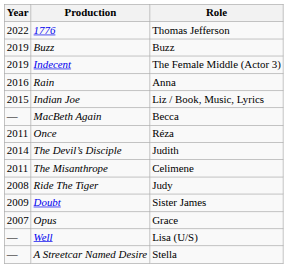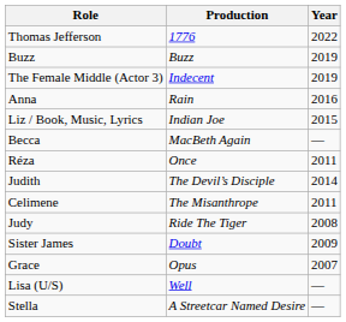 <table class="wikitable">
 <tr>
+<th>Role</th>
+<th>Production</th>
 <th>Year</th>
-<th>Production</th>
-<th>Role</th>
 </tr>
 <tr>
+<td>Thomas Jefferson</td>
+<td><em><a href='#'>1776</a></em></td>
 <td>2022</td>
-<td><em><a href='#'>1776</a></em></td>
-<td>Thomas Jefferson</td>
 </tr>
 <tr>
+<td>Buzz</td>
+<td><em>Buzz</em></td>
 <td>2019</td>
-<td><em>Buzz</em></td>
-<td>Buzz</td>
 </tr>
 <tr>
+<td>The Female Middle (Actor 3)</td>
+<td><em><a href='#'>Indecent</a></em></td>
 <td>2019</td>
-<td><em><a href='#'>Indecent</a></em></td>
-<td>The Female Middle (Actor 3)</td>
 </tr>
 <tr>
+<td>Anna</td>
+<td><em>Rain</em></td>
 <td>2016</td>
-<td><em>Rain</em></td>
-<td>Anna</td>
 </tr>
 <tr>
+<td>Liz / Book, Music, Lyrics</td>
+<td><em>Indian Joe</em></td>
 <td>2015</td>
-<td><em>Indian Joe</em></td>
-<td>Liz / Book, Music, Lyrics</td>
 </tr>
 <tr>
+<td>Becca</td>
+<td><em>MacBeth Again</em></td>
 <td>—</td>
-<td><em>MacBeth Again</em></td>
-<td>Becca</td>
 </tr>
 <tr>
+<td>Réza</td>
+<td><em>Once</em></td>
 <td>2011</td>
-<td><em>Once</em></td>
-<td>Réza</td>
 </tr>
 <tr>
+<td>Judith</td>
+<td><em>The Devil’s Disciple</em></td>
 <td>2014</td>
-<td><em>The Devil’s Disciple</em></td>
-<td>Judith</td>
 </tr>
 <tr>
+<td>Celimene</td>
+<td><em>The Misanthrope</em></td>
 <td>2011</td>
-<td><em>The Misanthrope</em></td>
-<td>Celimene</td>
 </tr>
 <tr>
+<td>Judy</td>
+<td><em>Ride The Tiger</em></td>
 <td>2008</td>
-<td><em>Ride The Tiger</em></td>
-<td>Judy</td>
 </tr>
 <tr>
+<td>Sister James</td>
+<td><em><a href='#'>Doubt</a></em></td>
 <td>2009</td>
-<td><em><a href='#'>Doubt</a></em></td>
-<td>Sister James</td>
 </tr>
 <tr>
+<td>Grace</td>
+<td><em>Opus</em></td>
 <td>2007</td>
-<td><em>Opus</em></td>
-<td>Grace</td>
 </tr>
 <tr>
+<td>Lisa (U/S)</td>
+<td><em><a href='#'>Well</a></em></td>
 <td>—</td>
-<td><em><a href='#'>Well</a></em></td>
-<td>Lisa (U/S)</td>
 </tr>
 <tr>
+<td>Stella</td>
+<td><em>A Streetcar Named Desire</em></td>
 <td>—</td>
-<td><em>A Streetcar Named Desire</em></td>
-<td>Stella</td>
 </tr>
 </table>
